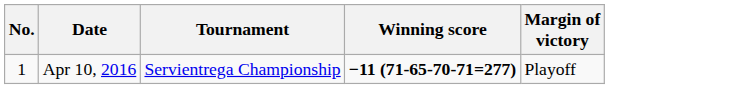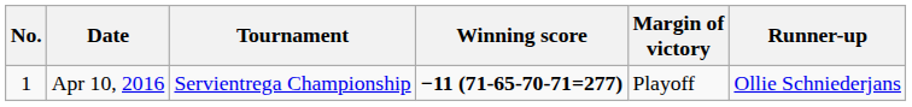 <table class="wikitable" style="font-size:95%;">
 <tr>
 <th>No.</th>
 <th>Date</th>
 <th>Tournament</th>
 <th>Winning score</th>
 <th>Margin of<br>victory</th>
+<th>Runner-up</th>
 </tr>
 <tr>
 <td align=center>1</td>
 <td align=right>Apr 10, <a href='#'>2016</a></td>
 <td><a href='#'>Servientrega Championship</a></td>
 <td><strong>−11 (71-65-70-71=277)</strong></td>
 <td>Playoff</td>
+<td> <a href='#'>Ollie Schniederjans</a></td>
 </tr>
 </table>
